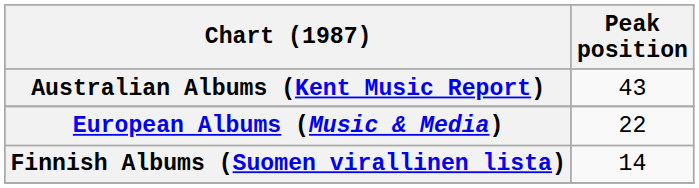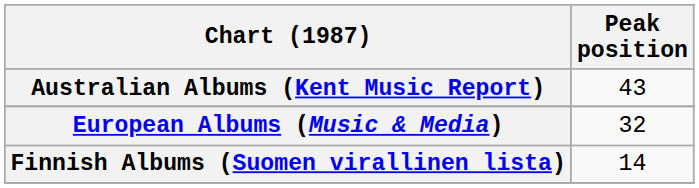 <table class="wikitable sortable plainrowheaders" style="text-align:center">
 <tr>
 <th scope="col">Chart (1987)</th>
 <th scope="col">Peak<br>position</th>
 </tr>
 <tr>
 <th scope="row">Australian Albums (<a href='#'>Kent Music Report</a>)</th>
 <td>43</td>
 </tr>
 <tr>
 </tr>
 <tr>
 </tr>
 <tr>
 <th scope="row"><a href='#'>European Albums</a> (<em><a href='#'>Music & Media</a></em>)</th>
-<td>22</td>
+<td>32</td>
 </tr>
 <tr>
 <th scope="row">Finnish Albums (<a href='#'>Suomen virallinen lista</a>)</th>
 <td>14</td>
 </tr>
 <tr>
 </tr>
 <tr>
 </tr>
 <tr>
 </tr>
 <tr>
 </tr>
 <tr>
 </tr>
 <tr>
 </tr>
 </table>
